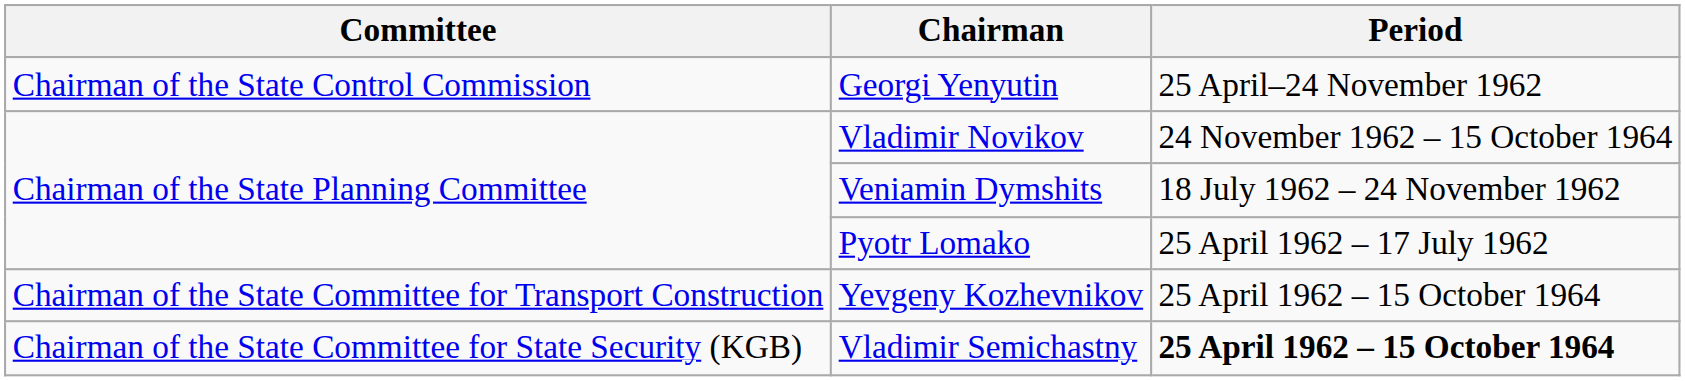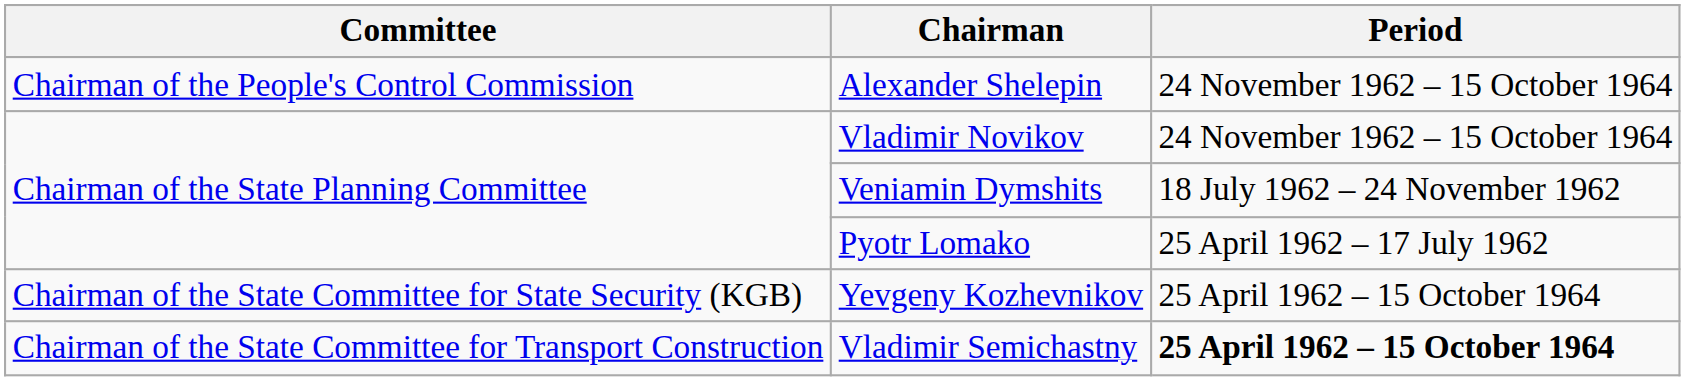 <table class="wikitable">
 <tr>
 <th>Committee</th>
 <th>Chairman</th>
 <th>Period</th>
 </tr>
 <tr>
-<td><a href='#'>Chairman of the State Control Commission</a></td>
-<td><a href='#'>Georgi Yenyutin</a></td>
-<td>25 April–24 November 1962</td>
+<td><a href='#'>Chairman of the People's Control Commission</a></td>
+<td><a href='#'>Alexander Shelepin</a></td>
+<td>24 November 1962 – 15 October 1964</td>
 </tr>
 <tr>
 <td rowspan="3"><a href='#'>Chairman of the State Planning Committee</a></td>
 <td><a href='#'>Vladimir Novikov</a></td>
 <td>24 November 1962 – 15 October 1964</td>
 </tr>
 <tr>
 <td><a href='#'>Veniamin Dymshits</a></td>
 <td>18 July 1962 – 24 November 1962</td>
 </tr>
 <tr>
 <td><a href='#'>Pyotr Lomako</a></td>
 <td>25 April 1962 – 17 July 1962</td>
 </tr>
 <tr>
-<td><a href='#'>Chairman of the State Committee for Transport Construction</a></td>
+<td><a href='#'>Chairman of the State Committee for State Security</a> (KGB)</td>
 <td><a href='#'>Yevgeny Kozhevnikov</a></td>
 <td>25 April 1962 – 15 October 1964</td>
 </tr>
 <tr>
-<td><a href='#'>Chairman of the State Committee for State Security</a> (KGB)</td>
+<td><a href='#'>Chairman of the State Committee for Transport Construction</a></td>
 <td><a href='#'>Vladimir Semichastny</a></td>
 <td><strong>25 April 1962 – 15 October 1964</strong></td>
 </tr>
 </table>
